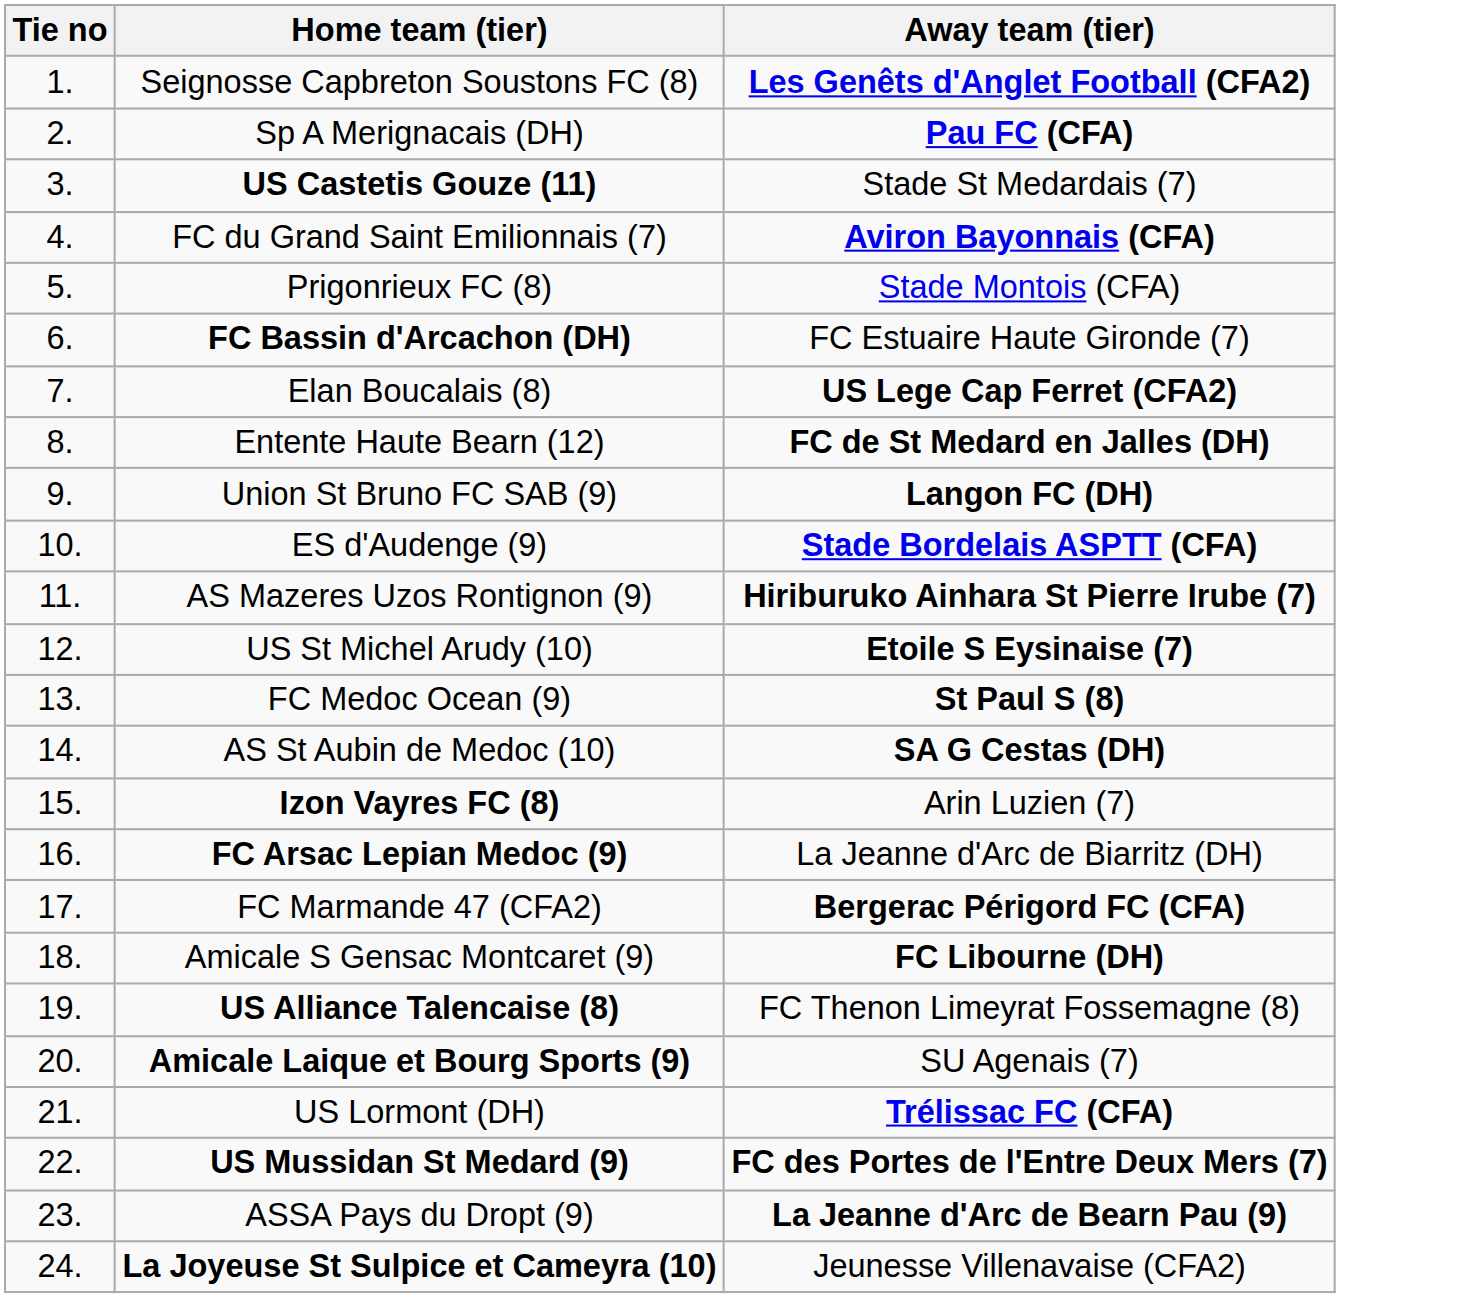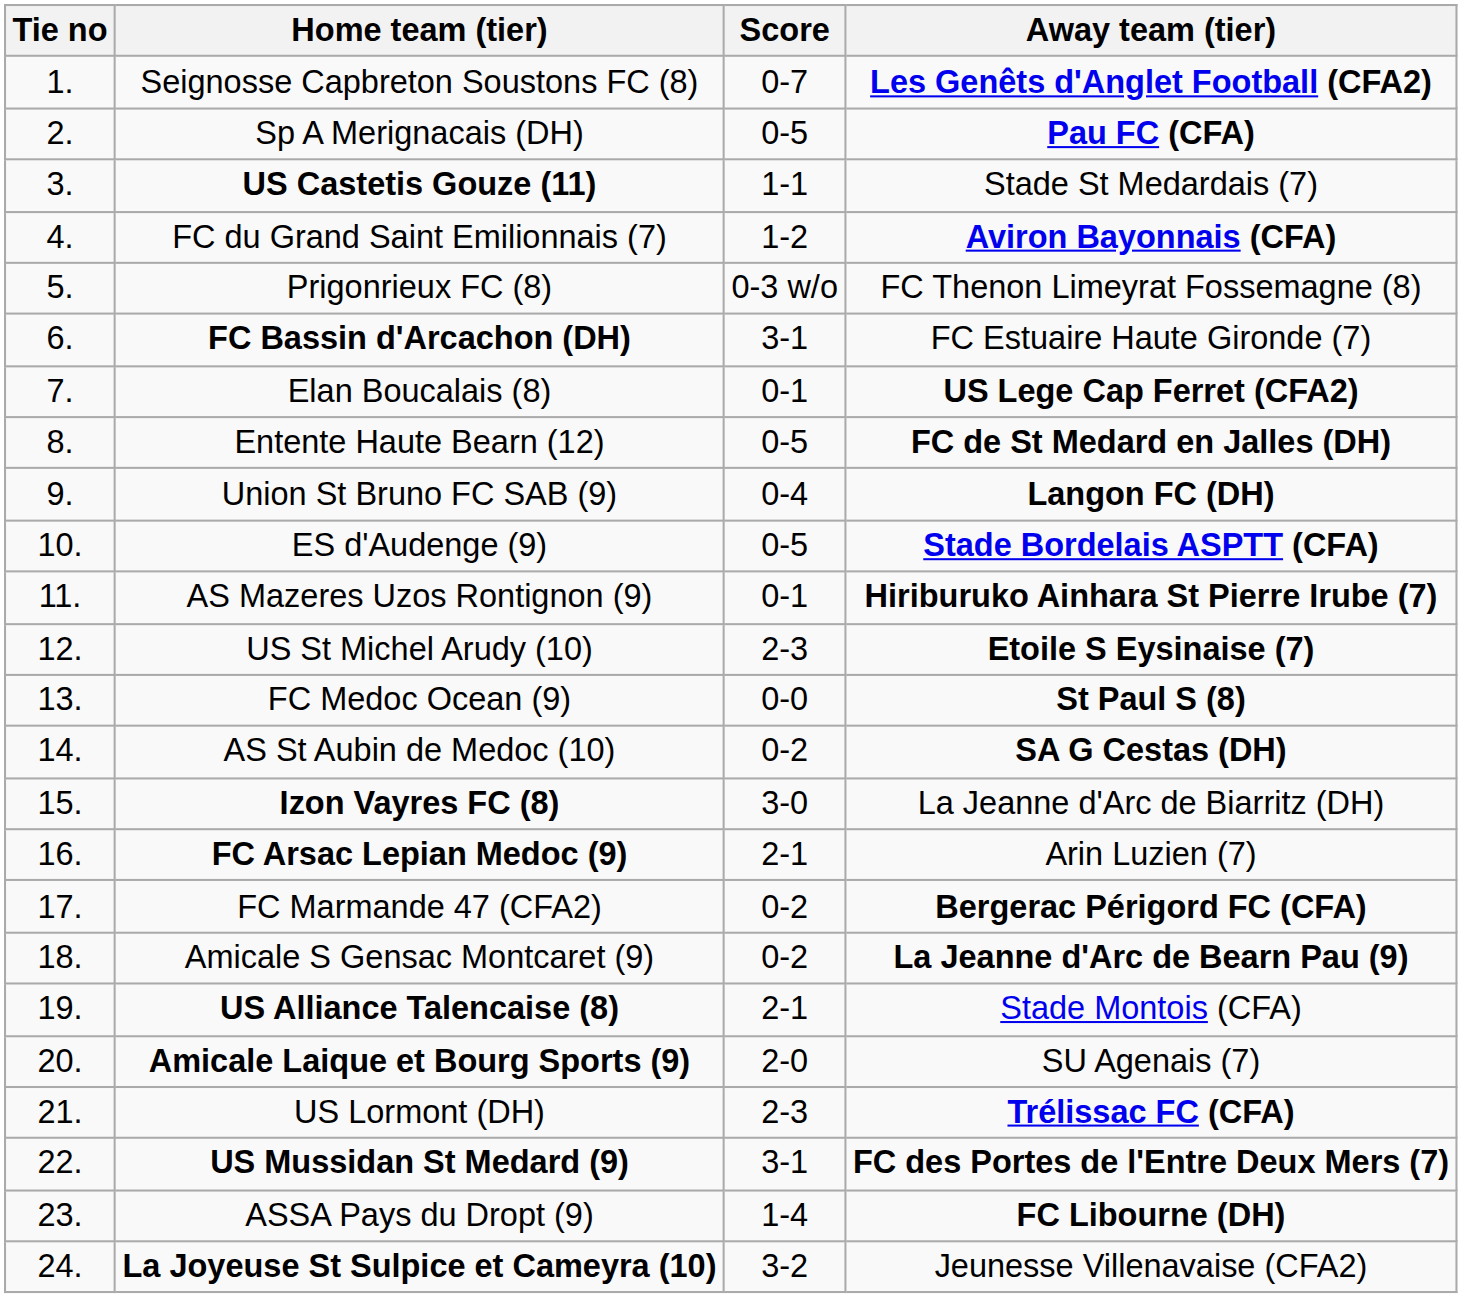 <table class="wikitable" style="text-align: center">
 <tr>
 <th>Tie no</th>
 <th>Home team (tier)</th>
+<th>Score</th>
 <th>Away team (tier)</th>
 </tr>
 <tr>
 <td>1.</td>
 <td>Seignosse Capbreton Soustons FC (8)</td>
+<td>0-7</td>
 <td><strong><a href='#'>Les Genêts d'Anglet Football</a> (CFA2)</strong></td>
 </tr>
 <tr>
 <td>2.</td>
 <td>Sp A Merignacais (DH)</td>
+<td>0-5</td>
 <td><strong><a href='#'>Pau FC</a> (CFA)</strong></td>
 </tr>
 <tr>
 <td>3.</td>
 <td><strong>US Castetis Gouze (11)</strong></td>
+<td>1-1 </td>
 <td>Stade St Medardais (7)</td>
 </tr>
 <tr>
 <td>4.</td>
 <td>FC du Grand Saint Emilionnais (7)</td>
+<td>1-2 </td>
 <td><strong><a href='#'>Aviron Bayonnais</a> (CFA)</strong></td>
 </tr>
 <tr>
 <td>5.</td>
 <td>Prigonrieux FC (8)</td>
-<td><a href='#'>Stade Montois</a> (CFA)</td>
+<td>0-3 w/o</td>
+<td>FC Thenon Limeyrat Fossemagne (8)</td>
 </tr>
 <tr>
 <td>6.</td>
 <td><strong>FC Bassin d'Arcachon (DH)</strong></td>
+<td>3-1</td>
 <td>FC Estuaire Haute Gironde (7)</td>
 </tr>
 <tr>
 <td>7.</td>
 <td>Elan Boucalais (8)</td>
+<td>0-1</td>
 <td><strong>US Lege Cap Ferret (CFA2)</strong></td>
 </tr>
 <tr>
 <td>8.</td>
 <td>Entente Haute Bearn (12)</td>
+<td>0-5</td>
 <td><strong>FC de St Medard en Jalles (DH)</strong></td>
 </tr>
 <tr>
 <td>9.</td>
 <td>Union St Bruno FC SAB (9)</td>
+<td>0-4</td>
 <td><strong>Langon FC (DH)</strong></td>
 </tr>
 <tr>
 <td>10.</td>
 <td>ES d'Audenge (9)</td>
+<td>0-5</td>
 <td><strong><a href='#'>Stade Bordelais ASPTT</a> (CFA)</strong></td>
 </tr>
 <tr>
 <td>11.</td>
 <td>AS Mazeres Uzos Rontignon (9)</td>
+<td>0-1</td>
 <td><strong>Hiriburuko Ainhara St Pierre Irube (7)</strong></td>
 </tr>
 <tr>
 <td>12.</td>
 <td>US St Michel Arudy (10)</td>
+<td>2-3</td>
 <td><strong>Etoile S Eysinaise (7)</strong></td>
 </tr>
 <tr>
 <td>13.</td>
 <td>FC Medoc Ocean (9)</td>
+<td>0-0 </td>
 <td><strong>St Paul S (8)</strong></td>
 </tr>
 <tr>
 <td>14.</td>
 <td>AS St Aubin de Medoc (10)</td>
+<td>0-2</td>
 <td><strong>SA G Cestas (DH)</strong></td>
 </tr>
 <tr>
 <td>15.</td>
 <td><strong>Izon Vayres FC (8)</strong></td>
-<td>Arin Luzien (7)</td>
+<td>3-0</td>
+<td>La Jeanne d'Arc de Biarritz (DH)</td>
 </tr>
 <tr>
 <td>16.</td>
 <td><strong>FC Arsac Lepian Medoc (9)</strong></td>
-<td>La Jeanne d'Arc de Biarritz (DH)</td>
+<td>2-1 </td>
+<td>Arin Luzien (7)</td>
 </tr>
 <tr>
 <td>17.</td>
 <td>FC Marmande 47 (CFA2)</td>
+<td>0-2</td>
 <td><strong>Bergerac Périgord FC (CFA)</strong></td>
 </tr>
 <tr>
 <td>18.</td>
 <td>Amicale S Gensac Montcaret (9)</td>
-<td><strong>FC Libourne (DH)</strong></td>
+<td>0-2</td>
+<td><strong>La Jeanne d'Arc de Bearn Pau (9)</strong></td>
 </tr>
 <tr>
 <td>19.</td>
 <td><strong>US Alliance Talencaise (8)</strong></td>
-<td>FC Thenon Limeyrat Fossemagne (8)</td>
+<td>2-1</td>
+<td><a href='#'>Stade Montois</a> (CFA)</td>
 </tr>
 <tr>
 <td>20.</td>
 <td><strong>Amicale Laique et Bourg Sports (9)</strong></td>
+<td>2-0</td>
 <td>SU Agenais (7)</td>
 </tr>
 <tr>
 <td>21.</td>
 <td>US Lormont (DH)</td>
+<td>2-3</td>
 <td><strong><a href='#'>Trélissac FC</a> (CFA)</strong></td>
 </tr>
 <tr>
 <td>22.</td>
 <td><strong>US Mussidan St Medard (9)</strong></td>
+<td>3-1</td>
 <td><strong>FC des Portes de l'Entre Deux Mers (7)</strong></td>
 </tr>
 <tr>
 <td>23.</td>
 <td>ASSA Pays du Dropt (9)</td>
-<td><strong>La Jeanne d'Arc de Bearn Pau (9)</strong></td>
+<td>1-4</td>
+<td><strong>FC Libourne (DH)</strong></td>
 </tr>
 <tr>
 <td>24.</td>
 <td><strong>La Joyeuse St Sulpice et Cameyra (10)</strong></td>
+<td>3-2</td>
 <td>Jeunesse Villenavaise (CFA2)</td>
 </tr>
 </table>
